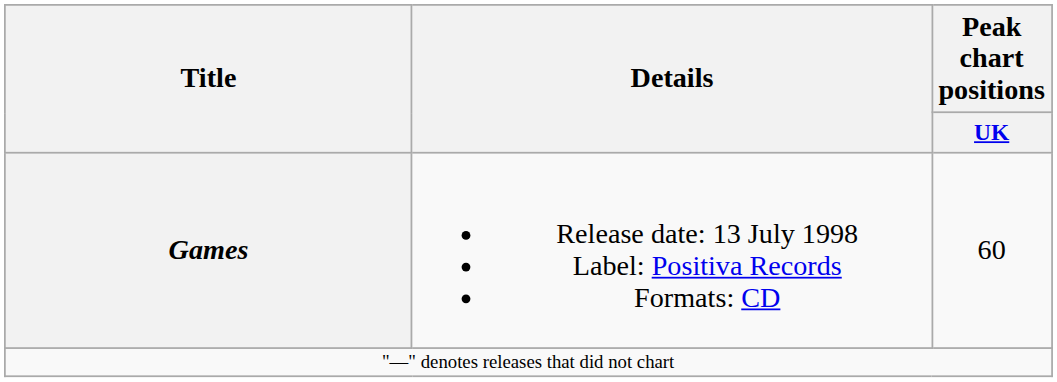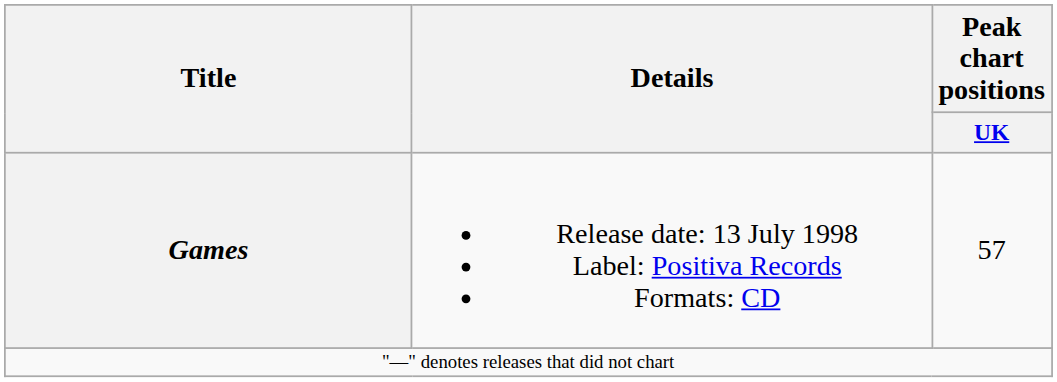 <table class="wikitable plainrowheaders" style="text-align:center;">
 <tr>
 <th rowspan="2" style="width:14em;">Title</th>
 <th rowspan="2" style="width:18em;">Details</th>
 <th colspan="1">Peak chart positions</th>
 </tr>
 <tr style="font-size:smaller;">
 <th style="width:45px;"><a href='#'>UK</a><br></th>
 </tr>
 <tr>
 <th scope="row"><em>Games</em></th>
 <td><br><ul><li>Release date: 13 July 1998</li><li>Label: <a href='#'>Positiva Records</a></li><li>Formats: <a href='#'>CD</a></li></ul></td>
-<td>60</td>
+<td>57</td>
 </tr>
 <tr>
 <td colspan="15" style="font-size:8pt">"—" denotes releases that did not chart</td>
 </tr>
 </table>
